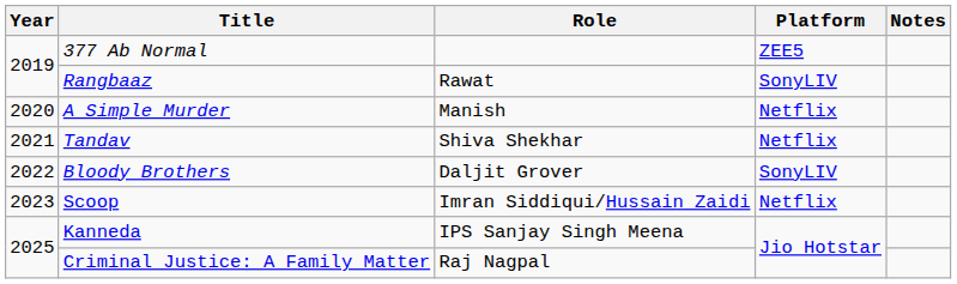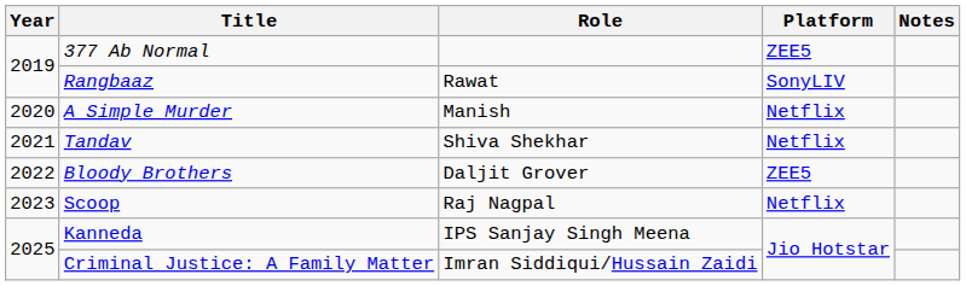 <table class="wikitable sortable">
 <tr>
 <th>Year</th>
 <th>Title</th>
 <th>Role</th>
 <th>Platform</th>
 <th>Notes</th>
 </tr>
 <tr>
 <td rowspan="2">2019</td>
 <td><em>377 Ab Normal</em></td>
 <td></td>
 <td><a href='#'>ZEE5</a></td>
 <td></td>
 </tr>
 <tr>
 <td><em><a href='#'>Rangbaaz</a></em></td>
 <td>Rawat</td>
 <td><a href='#'>SonyLIV</a></td>
 <td></td>
 </tr>
 <tr>
 <td>2020</td>
 <td><em><a href='#'>A Simple Murder</a></em></td>
 <td>Manish</td>
 <td><a href='#'>Netflix</a></td>
 <td></td>
 </tr>
 <tr>
 <td>2021</td>
 <td><em><a href='#'>Tandav</a></em></td>
 <td>Shiva Shekhar</td>
 <td><a href='#'>Netflix</a></td>
 <td></td>
 </tr>
 <tr>
 <td>2022</td>
 <td><em><a href='#'>Bloody Brothers</a></td>
 <td>Daljit Grover</td>
-<td><a href='#'>SonyLIV</a></td>
+<td><a href='#'>ZEE5</a></td>
 <td></td>
 </tr>
 <tr>
 <td>2023</td>
 <td></em><a href='#'>Scoop</a><em></td>
-<td>Imran Siddiqui/<a href='#'>Hussain Zaidi</a></td>
+<td>Raj Nagpal</td>
 <td><a href='#'>Netflix</a></td>
 </tr>
 <tr>
 <td rowspan="2">2025</td>
 <td></em><a href='#'>Kanneda</a><em></td>
 <td>IPS Sanjay Singh Meena</td>
 <td rowspan="2"><a href='#'>Jio Hotstar</a></td>
 <td></td>
 </tr>
 <tr>
 <td></em><a href='#'>Criminal Justice: A Family Matter</a><em></td>
-<td>Raj Nagpal</td>
+<td>Imran Siddiqui/<a href='#'>Hussain Zaidi</a></td>
 </tr>
 </table>
